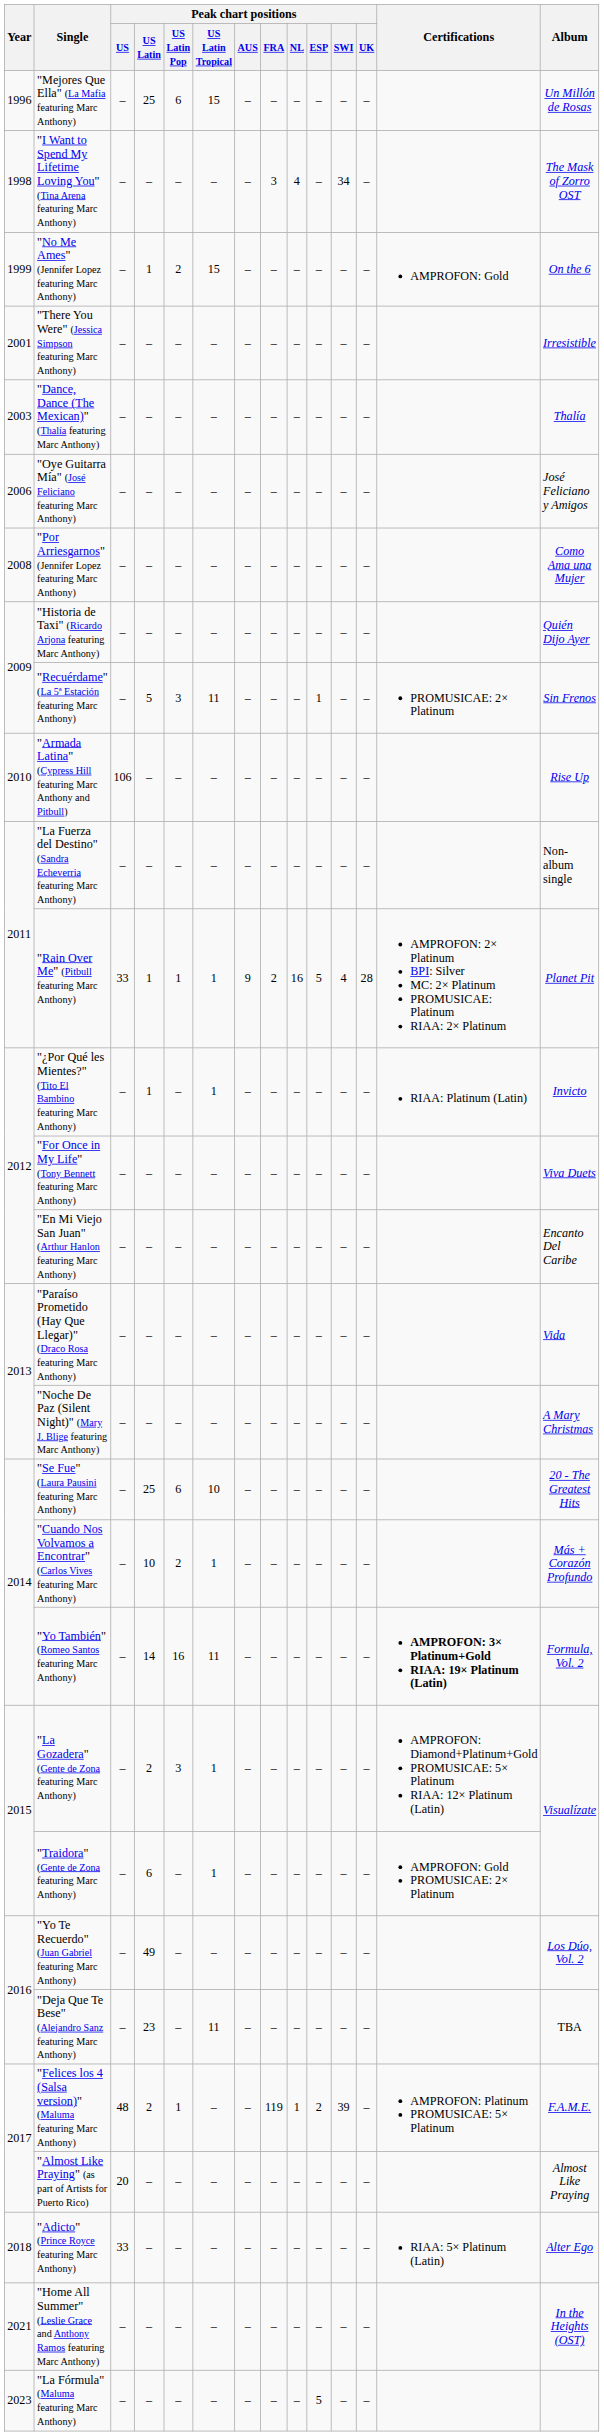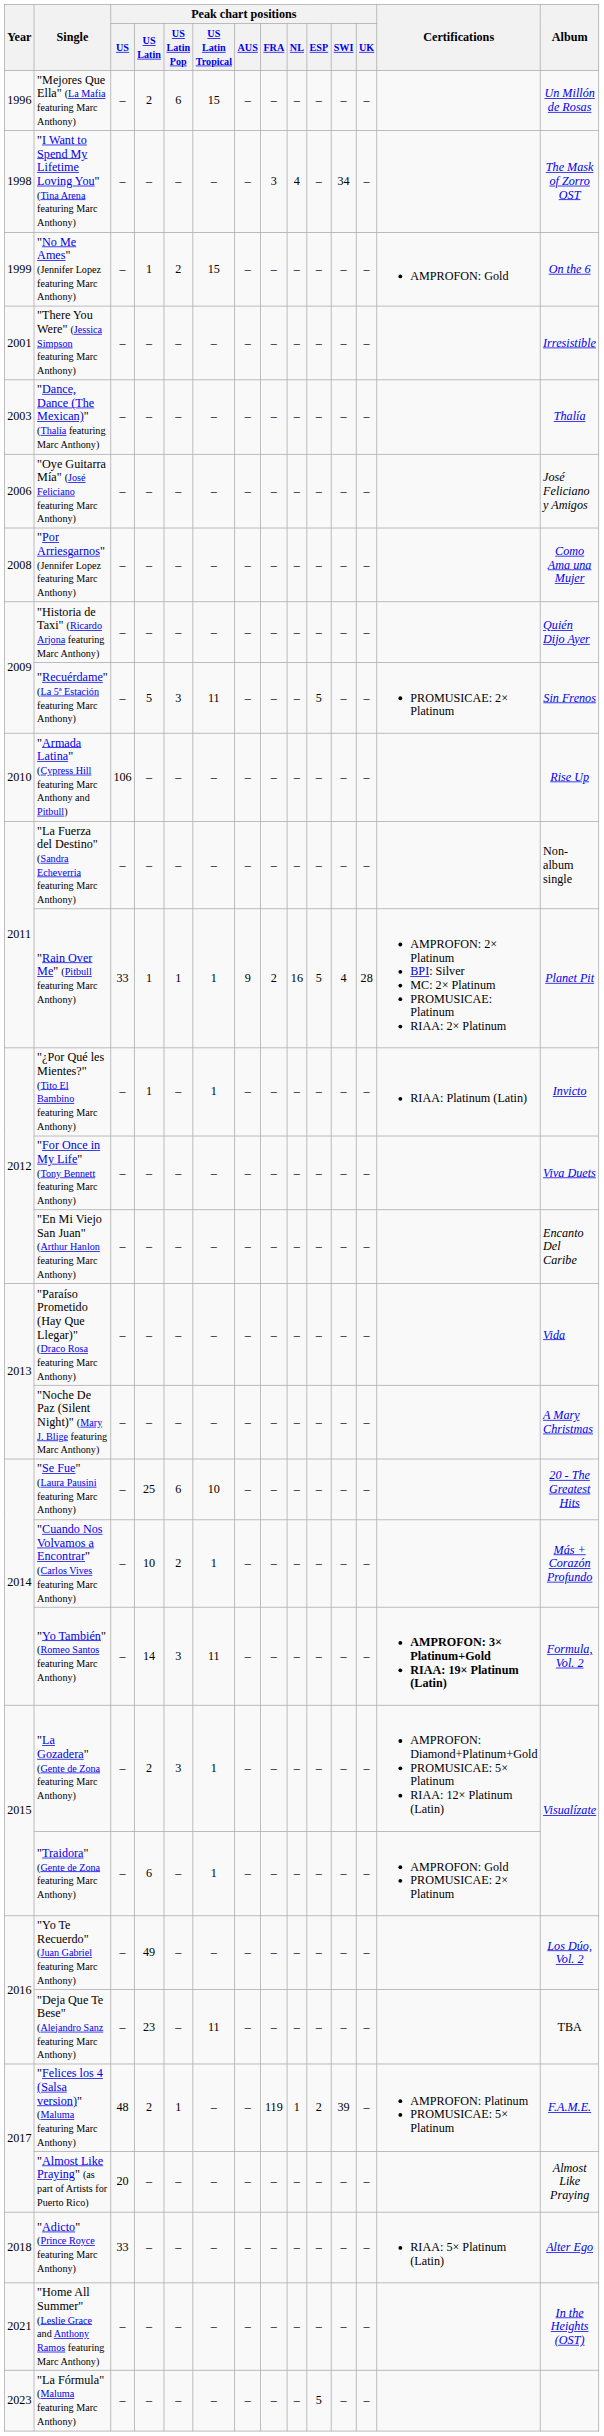 <table class="wikitable">
 <tr>
 <th rowspan="2">Year</th>
 <th rowspan="2">Single</th>
 <th colspan="10">Peak chart positions</th>
 <th rowspan="2" style="width:170px;">Certifications</th>
 <th rowspan="2">Album</th>
 </tr>
 <tr>
 <th width="30"><small><a href='#'>US</a></small> <br></th>
 <th width="30"><small><a href='#'>US Latin</a></small> <br></th>
 <th width="30"><small><a href='#'>US Latin Pop</a></small> <br></th>
 <th width="30"><small><a href='#'>US <br>Latin Tropical</a></small> <br></th>
 <th width="30"><small><a href='#'>AUS</a></small><br></th>
 <th width="30"><small><a href='#'>FRA</a></small> <br></th>
 <th width="30"><small><a href='#'>NL</a></small> <br></th>
 <th width="30"><small><a href='#'>ESP</a></small><br></th>
 <th width="30"><small><a href='#'>SWI</a></small> <br></th>
 <th width="30"><small><a href='#'>UK</a></small><br></th>
 </tr>
 <tr>
 <td style="text-align:center;">1996</td>
 <td align="left">"Mejores Que Ella" <small>(<a href='#'>La Mafia</a> featuring Marc Anthony)</small></td>
 <td style="text-align:center;">–</td>
-<td style="text-align:center;">25</td>
+<td style="text-align:center;">2</td>
 <td style="text-align:center;">6</td>
 <td style="text-align:center;">15</td>
 <td style="text-align:center;">–</td>
 <td style="text-align:center;">–</td>
 <td style="text-align:center;">–</td>
 <td style="text-align:center;">–</td>
 <td style="text-align:center;">–</td>
 <td style="text-align:center;">–</td>
 <td></td>
 <td style="text-align:center;"><em><a href='#'>Un Millón de Rosas</a></em></td>
 </tr>
 <tr>
 <td style="text-align:center;">1998</td>
 <td align="left">"<a href='#'>I Want to Spend My Lifetime Loving You</a>" <small>(<a href='#'>Tina Arena</a> featuring Marc Anthony)</small></td>
 <td style="text-align:center;">–</td>
 <td style="text-align:center;">–</td>
 <td style="text-align:center;">–</td>
 <td style="text-align:center;">–</td>
 <td style="text-align:center;">–</td>
 <td style="text-align:center;">3</td>
 <td style="text-align:center;">4</td>
 <td style="text-align:center;">–</td>
 <td style="text-align:center;">34</td>
 <td style="text-align:center;">–</td>
 <td></td>
 <td style="text-align:center;"><em><a href='#'>The Mask of Zorro OST</a></em></td>
 </tr>
 <tr>
 <td style="text-align:center;">1999</td>
 <td align="left">"<a href='#'>No Me Ames</a>" <small>(Jennifer Lopez featuring Marc Anthony)</small></td>
 <td style="text-align:center;">–</td>
 <td style="text-align:center;">1</td>
 <td style="text-align:center;">2</td>
 <td style="text-align:center;">15</td>
 <td style="text-align:center;">–</td>
 <td style="text-align:center;">–</td>
 <td style="text-align:center;">–</td>
 <td style="text-align:center;">–</td>
 <td style="text-align:center;">–</td>
 <td style="text-align:center;">–</td>
 <td><br><ul><li>AMPROFON: Gold</li></ul></td>
 <td style="text-align:center;"><em><a href='#'>On the 6</a></em></td>
 </tr>
 <tr>
 <td>2001</td>
 <td>"There You Were" <small>(<a href='#'>Jessica Simpson</a> featuring Marc Anthony)</small></td>
 <td style="text-align:center;">–</td>
 <td style="text-align:center;">–</td>
 <td style="text-align:center;">–</td>
 <td style="text-align:center;">–</td>
 <td style="text-align:center;">–</td>
 <td style="text-align:center;">–</td>
 <td style="text-align:center;">–</td>
 <td style="text-align:center;">–</td>
 <td style="text-align:center;">–</td>
 <td style="text-align:center;">–</td>
 <td></td>
 <td><em><a href='#'>Irresistible</a></em></td>
 </tr>
 <tr>
 <td style="text-align:center;">2003</td>
 <td align="left">"<a href='#'>Dance, Dance (The Mexican)</a>" <small>(<a href='#'>Thalía</a> featuring Marc Anthony)</small></td>
 <td style="text-align:center;">–</td>
 <td style="text-align:center;">–</td>
 <td style="text-align:center;">–</td>
 <td style="text-align:center;">–</td>
 <td style="text-align:center;">–</td>
 <td style="text-align:center;">–</td>
 <td style="text-align:center;">–</td>
 <td style="text-align:center;">–</td>
 <td style="text-align:center;">–</td>
 <td style="text-align:center;">–</td>
 <td></td>
 <td style="text-align:center;"><em><a href='#'>Thalía</a></em></td>
 </tr>
 <tr>
 <td>2006</td>
 <td>"Oye Guitarra Mía" <small>(<a href='#'>José Feliciano</a> featuring Marc Anthony)</small></td>
 <td style="text-align:center;">–</td>
 <td style="text-align:center;">–</td>
 <td style="text-align:center;">–</td>
 <td style="text-align:center;">–</td>
 <td style="text-align:center;">–</td>
 <td style="text-align:center;">–</td>
 <td style="text-align:center;">–</td>
 <td style="text-align:center;">–</td>
 <td style="text-align:center;">–</td>
 <td style="text-align:center;">–</td>
 <td></td>
 <td><em>José Feliciano y Amigos</em></td>
 </tr>
 <tr>
 <td style="text-align:center;">2008</td>
 <td align="left">"<a href='#'>Por Arriesgarnos</a>" <small>(Jennifer Lopez featuring Marc Anthony)</small></td>
 <td style="text-align:center;">–</td>
 <td style="text-align:center;">–</td>
 <td style="text-align:center;">–</td>
 <td style="text-align:center;">–</td>
 <td style="text-align:center;">–</td>
 <td style="text-align:center;">–</td>
 <td style="text-align:center;">–</td>
 <td style="text-align:center;">–</td>
 <td style="text-align:center;">–</td>
 <td style="text-align:center;">–</td>
 <td></td>
 <td style="text-align:center;"><em><a href='#'>Como Ama una Mujer</a></em></td>
 </tr>
 <tr>
 <td rowspan="2">2009</td>
 <td>"Historia de Taxi" <small>(<a href='#'>Ricardo Arjona</a> featuring Marc Anthony)</small></td>
 <td style="text-align:center;">–</td>
 <td style="text-align:center;">–</td>
 <td style="text-align:center;">–</td>
 <td style="text-align:center;">–</td>
 <td style="text-align:center;">–</td>
 <td style="text-align:center;">–</td>
 <td style="text-align:center;">–</td>
 <td style="text-align:center;">–</td>
 <td style="text-align:center;">–</td>
 <td style="text-align:center;">–</td>
 <td></td>
 <td><em><a href='#'>Quién Dijo Ayer</a></em></td>
 </tr>
 <tr>
 <td align="left">"<a href='#'>Recuérdame</a>" <small>(<a href='#'>La 5ª Estación</a> featuring Marc Anthony)</small></td>
 <td style="text-align:center;">–</td>
 <td style="text-align:center;">5</td>
 <td style="text-align:center;">3</td>
 <td style="text-align:center;">11</td>
 <td style="text-align:center;">–</td>
 <td style="text-align:center;">–</td>
 <td style="text-align:center;">–</td>
-<td style="text-align:center;">1</td>
+<td style="text-align:center;">5</td>
 <td style="text-align:center;">–</td>
 <td style="text-align:center;">–</td>
 <td><br><ul><li>PROMUSICAE: 2× Platinum</li></ul></td>
 <td style="text-align:center;"><em><a href='#'>Sin Frenos</a></em></td>
 </tr>
 <tr>
 <td style="text-align:center;">2010</td>
 <td align="left">"<a href='#'>Armada Latina</a>" <small>(<a href='#'>Cypress Hill</a> featuring Marc Anthony and <a href='#'>Pitbull</a>)</small></td>
 <td style="text-align:center;">106</td>
 <td style="text-align:center;">–</td>
 <td style="text-align:center;">–</td>
 <td style="text-align:center;">–</td>
 <td style="text-align:center;">–</td>
 <td style="text-align:center;">–</td>
 <td style="text-align:center;">–</td>
 <td style="text-align:center;">–</td>
 <td style="text-align:center;">–</td>
 <td style="text-align:center;">–</td>
 <td></td>
 <td style="text-align:center;"><em><a href='#'>Rise Up</a></em></td>
 </tr>
 <tr>
 <td rowspan="2">2011</td>
 <td>"La Fuerza del Destino" <small>(<a href='#'>Sandra Echeverria</a> featuring Marc Anthony)</small></td>
 <td style="text-align:center;">–</td>
 <td style="text-align:center;">–</td>
 <td style="text-align:center;">–</td>
 <td style="text-align:center;">–</td>
 <td style="text-align:center;">–</td>
 <td style="text-align:center;">–</td>
 <td style="text-align:center;">–</td>
 <td style="text-align:center;">–</td>
 <td style="text-align:center;">–</td>
 <td style="text-align:center;">–</td>
 <td></td>
 <td>Non-album single</td>
 </tr>
 <tr>
 <td align="left">"<a href='#'>Rain Over Me</a>" <small>(<a href='#'>Pitbull</a> featuring Marc Anthony)</small></td>
 <td style="text-align:center;">33</td>
 <td style="text-align:center;">1</td>
 <td style="text-align:center;">1</td>
 <td style="text-align:center;">1</td>
 <td style="text-align:center;">9</td>
 <td style="text-align:center;">2</td>
 <td style="text-align:center;">16</td>
 <td style="text-align:center;">5</td>
 <td style="text-align:center;">4</td>
 <td style="text-align:center;">28</td>
 <td><br><ul><li>AMPROFON: 2× Platinum</li><li><a href='#'>BPI</a>: Silver</li><li>MC: 2× Platinum</li><li>PROMUSICAE: Platinum</li><li>RIAA: 2× Platinum</li></ul></td>
 <td style="text-align:center;"><em><a href='#'>Planet Pit</a></em></td>
 </tr>
 <tr>
 <td rowspan="3" style="text-align:center;">2012</td>
 <td align="left">"¿Por Qué les Mientes?" <small>(<a href='#'>Tito El Bambino</a> featuring Marc Anthony) </small></td>
 <td style="text-align:center;">–</td>
 <td style="text-align:center;">1</td>
 <td style="text-align:center;">–</td>
 <td style="text-align:center;">1</td>
 <td style="text-align:center;">–</td>
 <td style="text-align:center;">–</td>
 <td style="text-align:center;">–</td>
 <td style="text-align:center;">–</td>
 <td style="text-align:center;">–</td>
 <td style="text-align:center;">–</td>
 <td><br><ul><li>RIAA: Platinum (Latin)</li></ul></td>
 <td style="text-align:center;"><em><a href='#'>Invicto</a></em></td>
 </tr>
 <tr>
 <td>"<a href='#'>For Once in My Life</a>" <small>(<a href='#'>Tony Bennett</a> featuring Marc Anthony)</small></td>
 <td style="text-align:center;">–</td>
 <td style="text-align:center;">–</td>
 <td style="text-align:center;">–</td>
 <td style="text-align:center;">–</td>
 <td style="text-align:center;">–</td>
 <td style="text-align:center;">–</td>
 <td style="text-align:center;">–</td>
 <td style="text-align:center;">–</td>
 <td style="text-align:center;">–</td>
 <td style="text-align:center;">–</td>
 <td></td>
 <td><em><a href='#'>Viva Duets</a></em></td>
 </tr>
 <tr>
 <td>"En Mi Viejo San Juan" <small>(<a href='#'>Arthur Hanlon</a> featuring Marc Anthony)</small></td>
 <td style="text-align:center;">–</td>
 <td style="text-align:center;">–</td>
 <td style="text-align:center;">–</td>
 <td style="text-align:center;">–</td>
 <td style="text-align:center;">–</td>
 <td style="text-align:center;">–</td>
 <td style="text-align:center;">–</td>
 <td style="text-align:center;">–</td>
 <td style="text-align:center;">–</td>
 <td style="text-align:center;">–</td>
 <td></td>
 <td><em>Encanto Del Caribe</em></td>
 </tr>
 <tr>
 <td rowspan="2">2013</td>
 <td>"Paraíso Prometido (Hay Que Llegar)" <small>(<a href='#'>Draco Rosa</a> featuring Marc Anthony)</small></td>
 <td style="text-align:center;">–</td>
 <td style="text-align:center;">–</td>
 <td style="text-align:center;">–</td>
 <td style="text-align:center;">–</td>
 <td style="text-align:center;">–</td>
 <td style="text-align:center;">–</td>
 <td style="text-align:center;">–</td>
 <td style="text-align:center;">–</td>
 <td style="text-align:center;">–</td>
 <td style="text-align:center;">–</td>
 <td></td>
 <td><em><a href='#'>Vida</a></em></td>
 </tr>
 <tr>
 <td>"Noche De Paz (Silent Night)" <small>(<a href='#'>Mary J. Blige</a> featuring Marc Anthony)</small></td>
 <td style="text-align:center;">–</td>
 <td style="text-align:center;">–</td>
 <td style="text-align:center;">–</td>
 <td style="text-align:center;">–</td>
 <td style="text-align:center;">–</td>
 <td style="text-align:center;">–</td>
 <td style="text-align:center;">–</td>
 <td style="text-align:center;">–</td>
 <td style="text-align:center;">–</td>
 <td style="text-align:center;">–</td>
 <td></td>
 <td><em><a href='#'>A Mary Christmas</a></em></td>
 </tr>
 <tr>
 <td style="text-align:center;" rowspan="3">2014</td>
 <td align="left">"<a href='#'>Se Fue</a>" <small>(<a href='#'>Laura Pausini</a> featuring Marc Anthony) </small></td>
 <td style="text-align:center;">–</td>
 <td style="text-align:center;">25</td>
 <td style="text-align:center;">6</td>
 <td style="text-align:center;">10</td>
 <td style="text-align:center;">–</td>
 <td style="text-align:center;">–</td>
 <td style="text-align:center;">–</td>
 <td style="text-align:center;">–</td>
 <td style="text-align:center;">–</td>
 <td style="text-align:center;">–</td>
 <td></td>
 <td style="text-align:center;"><em><a href='#'>20 - The Greatest Hits</a></em></td>
 </tr>
 <tr>
 <td align="left">"<a href='#'>Cuando Nos Volvamos a Encontrar</a>" <small>(<a href='#'>Carlos Vives</a> featuring Marc Anthony) </small></td>
 <td style="text-align:center;">–</td>
 <td style="text-align:center;">10</td>
 <td style="text-align:center;">2</td>
 <td style="text-align:center;">1</td>
 <td style="text-align:center;">–</td>
 <td style="text-align:center;">–</td>
 <td style="text-align:center;">–</td>
 <td style="text-align:center;">–</td>
 <td style="text-align:center;">–</td>
 <td style="text-align:center;">–</td>
 <td></td>
 <td style="text-align:center;"><em><a href='#'>Más + Corazón Profundo</a></em></td>
 </tr>
 <tr>
 <td align="left">"<a href='#'>Yo También</a>" <small>(<a href='#'>Romeo Santos</a> featuring Marc Anthony) </small></td>
 <td style="text-align:center;">–</td>
 <td style="text-align:center;">14</td>
-<td style="text-align:center;">16</td>
+<td style="text-align:center;">3</td>
 <td style="text-align:center;">11</td>
 <td style="text-align:center;">–</td>
 <td style="text-align:center;">–</td>
 <td style="text-align:center;">–</td>
 <td style="text-align:center;">–</td>
 <td style="text-align:center;">–</td>
 <td style="text-align:center;">–</td>
 <td><strong><br><ul><li>AMPROFON: 3× Platinum+Gold</li><li>RIAA: 19× Platinum (Latin)</li></ul></strong></td>
 <td style="text-align:center;"><em><a href='#'>Formula, Vol. 2</a></em></td>
 </tr>
 <tr>
 <td style="text-align:center;" rowspan="2">2015</td>
 <td align="left">"<a href='#'>La Gozadera</a>" <small>(<a href='#'>Gente de Zona</a> featuring Marc Anthony) </small></td>
 <td style="text-align:center;">–</td>
 <td style="text-align:center;">2</td>
 <td style="text-align:center;">3</td>
 <td style="text-align:center;">1</td>
 <td style="text-align:center;">–</td>
 <td style="text-align:center;">–</td>
 <td style="text-align:center;">–</td>
 <td style="text-align:center;">–</td>
 <td style="text-align:center;">–</td>
 <td style="text-align:center;">–</td>
 <td><br><ul><li>AMPROFON: Diamond+Platinum+Gold</li><li>PROMUSICAE: 5× Platinum</li><li>RIAA: 12× Platinum (Latin)</li></ul></td>
 <td style="text-align:center;" rowspan="2"><em><a href='#'>Visualízate</a></em></td>
 </tr>
 <tr>
 <td align="left">"<a href='#'>Traidora</a>" <small>(<a href='#'>Gente de Zona</a> featuring Marc Anthony) </small></td>
 <td style="text-align:center;">–</td>
 <td style="text-align:center;">6</td>
 <td style="text-align:center;">–</td>
 <td style="text-align:center;">1</td>
 <td style="text-align:center;">–</td>
 <td style="text-align:center;">–</td>
 <td style="text-align:center;">–</td>
 <td style="text-align:center;">–</td>
 <td style="text-align:center;">–</td>
 <td style="text-align:center;">–</td>
 <td><br><ul><li>AMPROFON: Gold</li><li>PROMUSICAE: 2× Platinum</li></ul></td>
 </tr>
 <tr>
 <td style="text-align:center;" rowspan="2">2016</td>
 <td align="left">"Yo Te Recuerdo" <small>(<a href='#'>Juan Gabriel</a> featuring Marc Anthony) </small></td>
 <td style="text-align:center;">–</td>
 <td style="text-align:center;">49</td>
 <td style="text-align:center;">–</td>
 <td style="text-align:center;">–</td>
 <td style="text-align:center;">–</td>
 <td style="text-align:center;">–</td>
 <td style="text-align:center;">–</td>
 <td style="text-align:center;">–</td>
 <td style="text-align:center;">–</td>
 <td style="text-align:center;">–</td>
 <td></td>
 <td style="text-align:center;"><em><a href='#'>Los Dúo, Vol. 2</a></em></td>
 </tr>
 <tr>
 <td align="left">"Deja Que Te Bese" <small>(<a href='#'>Alejandro Sanz</a> featuring Marc Anthony) </small></td>
 <td style="text-align:center;">–</td>
 <td style="text-align:center;">23</td>
 <td style="text-align:center;">–</td>
 <td style="text-align:center;">11</td>
 <td style="text-align:center;">–</td>
 <td style="text-align:center;">–</td>
 <td style="text-align:center;">–</td>
 <td style="text-align:center;">–</td>
 <td style="text-align:center;">–</td>
 <td style="text-align:center;">–</td>
 <td></td>
 <td style="text-align:center;">TBA</td>
 </tr>
 <tr>
 <td style="text-align:center;" rowspan="2">2017</td>
 <td align="left">"<a href='#'>Felices los 4 (Salsa version)</a>" <small>(<a href='#'>Maluma</a> featuring Marc Anthony) </small></td>
 <td style="text-align:center;">48</td>
 <td style="text-align:center;">2</td>
 <td style="text-align:center;">1</td>
 <td style="text-align:center;">–</td>
 <td style="text-align:center;">–</td>
 <td style="text-align:center;">119</td>
 <td style="text-align:center;">1</td>
 <td style="text-align:center;">2</td>
 <td style="text-align:center;">39</td>
 <td style="text-align:center;">–</td>
 <td><br><ul><li>AMPROFON: Platinum</li><li>PROMUSICAE: 5× Platinum</li></ul></td>
 <td style="text-align:center;"><em><a href='#'>F.A.M.E.</a></em></td>
 </tr>
 <tr>
 <td>"<a href='#'>Almost Like Praying</a>" <small>(as part of Artists for Puerto Rico) </small></td>
 <td style="text-align:center;">20</td>
 <td style="text-align:center;">–</td>
 <td style="text-align:center;">–</td>
 <td style="text-align:center;">–</td>
 <td style="text-align:center;">–</td>
 <td style="text-align:center;">–</td>
 <td style="text-align:center;">–</td>
 <td style="text-align:center;">–</td>
 <td style="text-align:center;">–</td>
 <td style="text-align:center;">–</td>
 <td></td>
 <td style="text-align:center;"><em>Almost Like Praying</em></td>
 </tr>
 <tr>
 <td style="text-align:center;">2018</td>
 <td align="left">"<a href='#'>Adicto</a>" <small>(<a href='#'>Prince Royce</a> featuring Marc Anthony) </small></td>
 <td style="text-align:center;">33</td>
 <td style="text-align:center;">–</td>
 <td style="text-align:center;">–</td>
 <td style="text-align:center;">–</td>
 <td style="text-align:center;">–</td>
 <td style="text-align:center;">–</td>
 <td style="text-align:center;">–</td>
 <td style="text-align:center;">–</td>
 <td style="text-align:center;">–</td>
 <td style="text-align:center;">–</td>
 <td><br><ul><li>RIAA: 5× Platinum (Latin)</li></ul></td>
 <td style="text-align:center;"><em><a href='#'>Alter Ego</a></em></td>
 </tr>
 <tr>
 <td style="text-align:center;">2021</td>
 <td align="left">"Home All Summer" <small>(<a href='#'>Leslie Grace</a> and <a href='#'>Anthony Ramos</a> featuring Marc Anthony) </small></td>
 <td style="text-align:center;">–</td>
 <td style="text-align:center;">–</td>
 <td style="text-align:center;">–</td>
 <td style="text-align:center;">–</td>
 <td style="text-align:center;">–</td>
 <td style="text-align:center;">–</td>
 <td style="text-align:center;">–</td>
 <td style="text-align:center;">–</td>
 <td style="text-align:center;">–</td>
 <td style="text-align:center;">–</td>
 <td></td>
 <td style="text-align:center;"><em><a href='#'>In the Heights (OST)</a></em></td>
 </tr>
 <tr>
 <td style="text-align:center;">2023</td>
 <td align="left">"La Fórmula" <small>(<a href='#'>Maluma</a> featuring Marc Anthony) </small></td>
 <td style="text-align:center;">–</td>
 <td style="text-align:center;">–</td>
 <td style="text-align:center;">–</td>
 <td style="text-align:center;">–</td>
 <td style="text-align:center;">–</td>
 <td style="text-align:center;">–</td>
 <td style="text-align:center;">–</td>
 <td style="text-align:center;">5</td>
 <td style="text-align:center;">–</td>
 <td style="text-align:center;">–</td>
 <td></td>
 </tr>
 </table>
